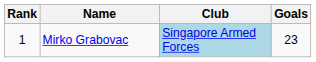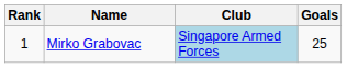 <table class="wikitable sortable">
 <tr>
 <th>Rank</th>
 <th width='150'>Name</th>
 <th width='140'>Club</th>
 <th>Goals</th>
 </tr>
 <tr>
 <td align="center">1</td>
 <td> <a href='#'>Mirko Grabovac</a></td>
 <td style="background: lightblue;"><a href='#'>Singapore Armed Forces</a></td>
-<td style="text-align:center;">23</td>
+<td style="text-align:center;">25</td>
 </tr>
 </table>
